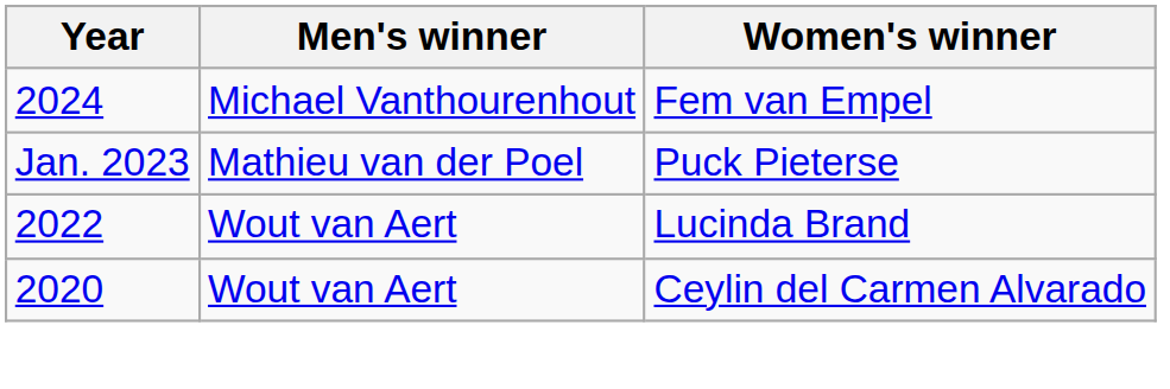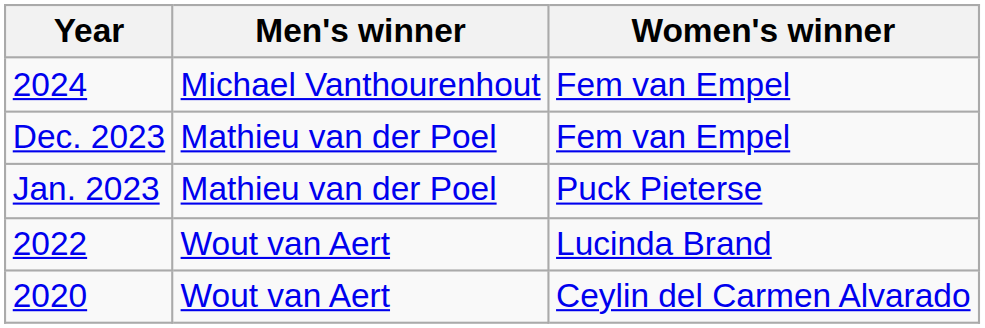 <table class="wikitable">
 <tr>
 <th>Year</th>
 <th>Men's winner</th>
 <th>Women's winner</th>
 </tr>
 <tr>
 <td><a href='#'>2024</a></td>
 <td> <a href='#'>Michael Vanthourenhout</a></td>
+<td> <a href='#'>Fem van Empel</a></td>
+</tr>
+<tr>
+<td><a href='#'>Dec. 2023</a></td>
+<td> <a href='#'>Mathieu van der Poel</a></td>
 <td> <a href='#'>Fem van Empel</a></td>
 </tr>
 <tr>
 <td><a href='#'>Jan. 2023</a></td>
 <td> <a href='#'>Mathieu van der Poel</a></td>
 <td> <a href='#'>Puck Pieterse</a></td>
 </tr>
 <tr>
 <td><a href='#'>2022</a></td>
 <td> <a href='#'>Wout van Aert</a></td>
 <td> <a href='#'>Lucinda Brand</a></td>
 </tr>
 <tr>
 <td><a href='#'>2020</a></td>
 <td> <a href='#'>Wout van Aert</a></td>
 <td> <a href='#'>Ceylin del Carmen Alvarado</a></td>
 </tr>
 </table>
